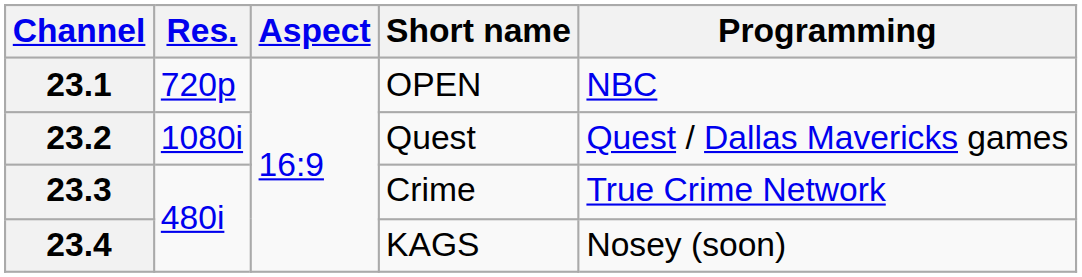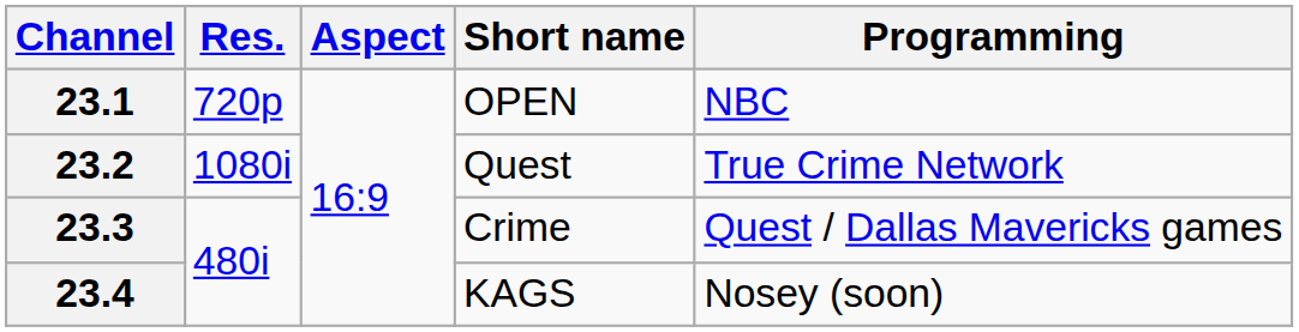 <table class="wikitable">
 <tr>
 <th scope = "col"><a href='#'>Channel</a></th>
 <th scope = "col"><a href='#'>Res.</a></th>
 <th scope = "col"><a href='#'>Aspect</a></th>
 <th scope = "col">Short name</th>
 <th scope = "col">Programming</th>
 </tr>
 <tr>
 <th scope = "row">23.1</th>
 <td><a href='#'>720p</a></td>
 <td rowspan="4"><a href='#'>16:9</a></td>
 <td>OPEN</td>
 <td><a href='#'>NBC</a></td>
 </tr>
 <tr>
 <th scope = "row">23.2</th>
 <td><a href='#'>1080i</a></td>
 <td>Quest</td>
-<td><a href='#'>Quest</a> / <a href='#'>Dallas Mavericks</a> games</td>
+<td><a href='#'>True Crime Network</a></td>
 </tr>
 <tr>
 <th scope = "row">23.3</th>
 <td rowspan="2"><a href='#'>480i</a></td>
 <td>Crime</td>
-<td><a href='#'>True Crime Network</a></td>
+<td><a href='#'>Quest</a> / <a href='#'>Dallas Mavericks</a> games</td>
 </tr>
 <tr>
 <th scope = "row">23.4</th>
 <td>KAGS</td>
 <td>Nosey (soon)</td>
 </tr>
 </table>
